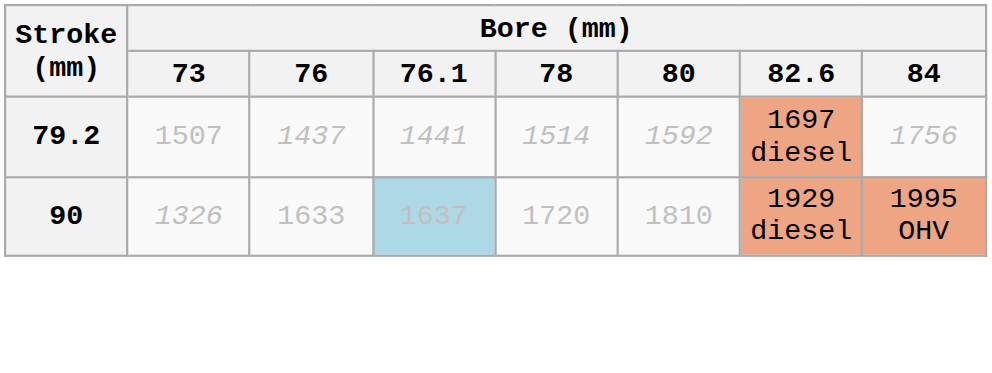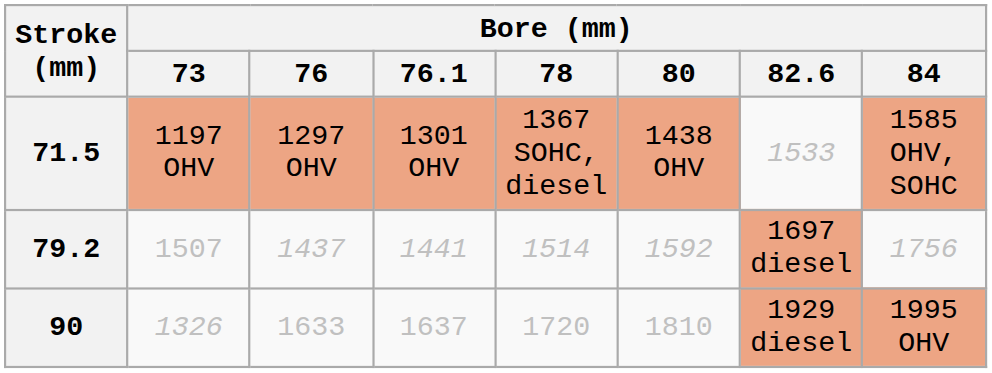 <table class="wikitable" style="text-align:center">
 <tr>
 <th rowspan="2" width="50px">Stroke<br>(mm)</th>
 <th colspan="7">Bore (mm)</th>
 </tr>
 <tr>
 <th>73</th>
 <th>76</th>
 <th>76.1</th>
 <th>78</th>
 <th>80</th>
 <th>82.6</th>
 <th>84</th>
 </tr>
 <tr>
+<th>71.5</th>
+<td style="background:#EDA584; color:black" width="50px">1197<br>OHV</td>
+<td style="background:#EDA584; color:black" width="50px">1297<br>OHV</td>
+<td style="background:#EDA584; color:black" width="50px">1301<br>OHV</td>
+<td style="background:#EDA584; color:black" width="50px">1367<br>SOHC,<br>diesel</td>
+<td style="background:#EDA584; color:black" width="50px">1438<br>OHV</td>
+<td style="color:silver" width="50px"><em>1533</em></td>
+<td style="background:#EDA584; color:black" width="50px">1585<br>OHV,<br>SOHC</td>
+</tr>
+<tr>
 <th>79.2</th>
 <td style="color:silver" width="50px">1507</td>
 <td style="color:silver" width="50px"><em>1437</em></td>
 <td style="color:silver" width="50px"><em>1441</em></td>
 <td style="color:silver" width="50px"><em>1514</em></td>
 <td style="color:silver" width="50px"><em>1592</em></td>
 <td style="background:#EDA584; color:black" width="50px">1697<br>diesel</td>
 <td style="color:silver" width="50px"><em>1756</em></td>
 </tr>
 <tr>
 <th>90</th>
 <td style="color:silver" width="50px"><em>1326</em></td>
 <td style="color:silver" width="50px">1633</td>
-<td style="background: lightblue; color:silver" width="50px">1637</td>
+<td style="color:silver" width="50px">1637</td>
 <td style="color:silver" width="50px">1720</td>
 <td style="color:silver" width="50px">1810</td>
 <td style="background:#EDA584; color:black" width="50px">1929<br>diesel</td>
 <td style="background:#EDA584; color:black" width="50px">1995<br>OHV</td>
 </tr>
 </table>
